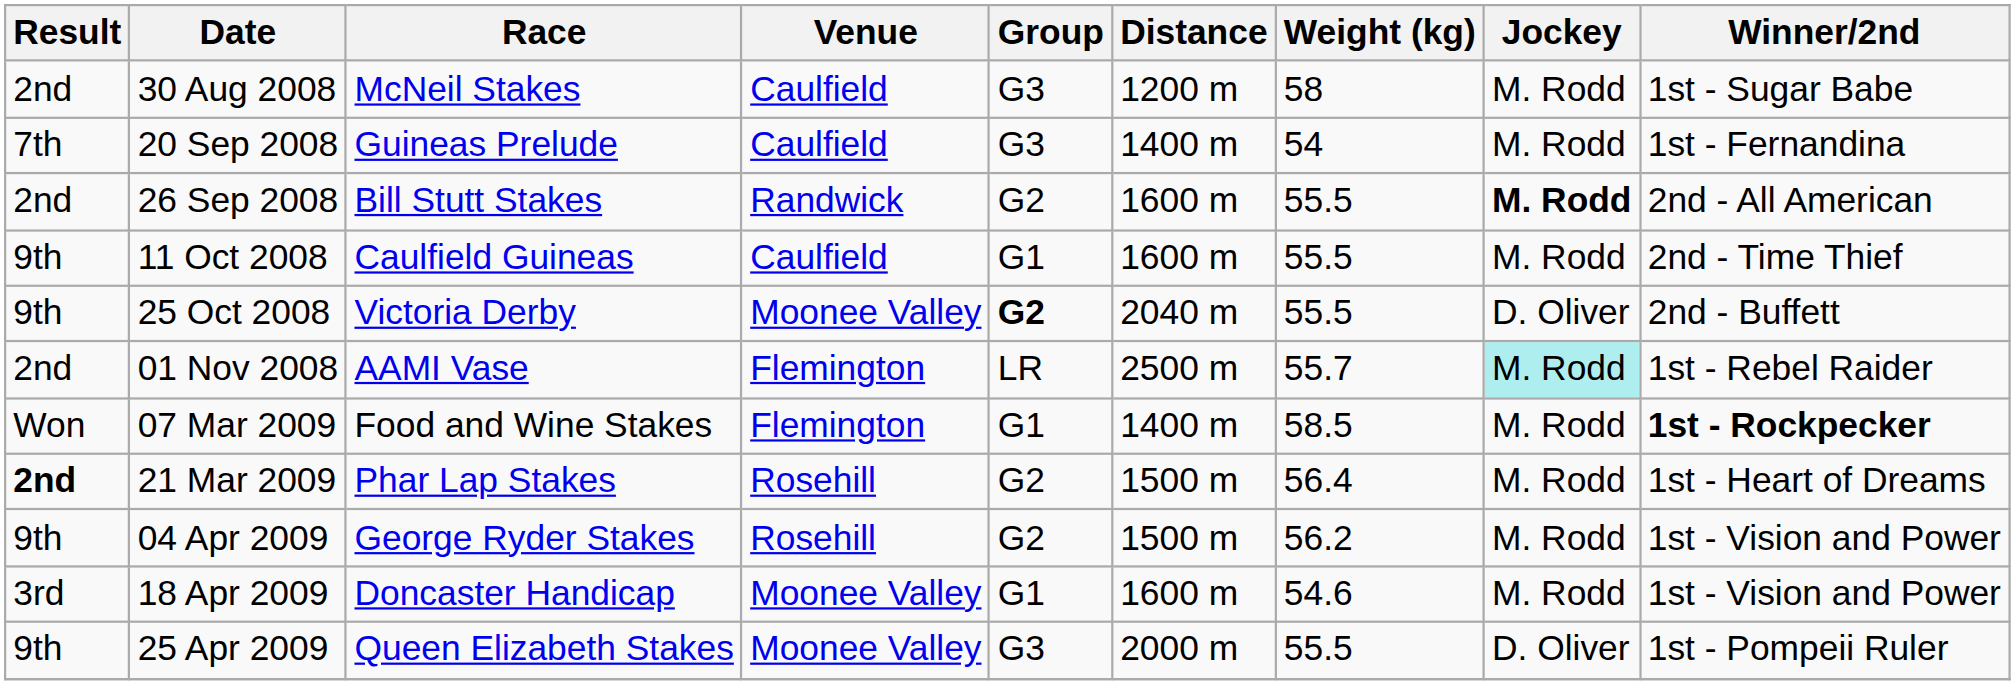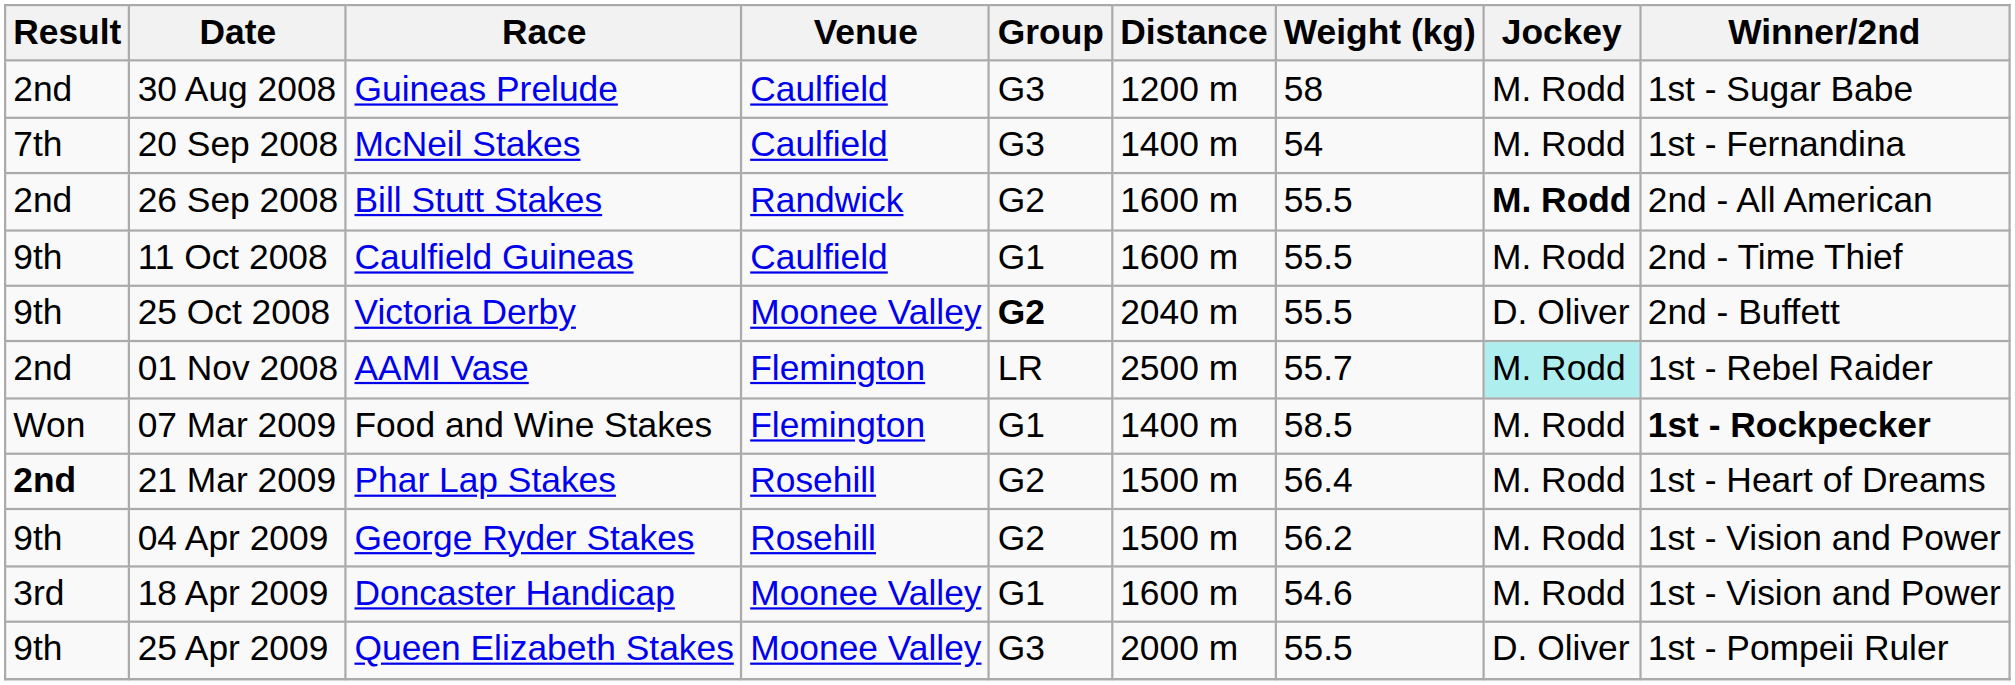 <table class="wikitable">
 <tr>
 <th>Result</th>
 <th>Date</th>
 <th>Race</th>
 <th>Venue</th>
 <th>Group</th>
 <th>Distance</th>
 <th>Weight (kg)</th>
 <th>Jockey</th>
 <th>Winner/2nd</th>
 </tr>
 <tr>
 <td>2nd</td>
 <td>30 Aug 2008</td>
-<td><a href='#'>McNeil Stakes</a></td>
+<td><a href='#'>Guineas Prelude</a></td>
 <td><a href='#'>Caulfield</a></td>
 <td>G3</td>
 <td>1200 m</td>
 <td>58</td>
 <td>M. Rodd</td>
 <td>1st - Sugar Babe</td>
 </tr>
 <tr>
 <td>7th</td>
 <td>20 Sep 2008</td>
-<td><a href='#'>Guineas Prelude</a></td>
+<td><a href='#'>McNeil Stakes</a></td>
 <td><a href='#'>Caulfield</a></td>
 <td>G3</td>
 <td>1400 m</td>
 <td>54</td>
 <td>M. Rodd</td>
 <td>1st - Fernandina</td>
 </tr>
 <tr>
 <td>2nd</td>
 <td>26 Sep 2008</td>
 <td><a href='#'>Bill Stutt Stakes</a></td>
 <td><a href='#'>Randwick</a></td>
 <td>G2</td>
 <td>1600 m</td>
 <td>55.5</td>
 <td><strong>M. Rodd</strong></td>
 <td>2nd - All American</td>
 </tr>
 <tr>
 <td>9th</td>
 <td>11 Oct 2008</td>
 <td><a href='#'>Caulfield Guineas</a></td>
 <td><a href='#'>Caulfield</a></td>
 <td>G1</td>
 <td>1600 m</td>
 <td>55.5</td>
 <td>M. Rodd</td>
 <td>2nd - Time Thief</td>
 </tr>
 <tr>
 <td>9th</td>
 <td>25 Oct 2008</td>
 <td><a href='#'>Victoria Derby</a></td>
 <td><a href='#'>Moonee Valley</a></td>
 <td><strong>G2</strong></td>
 <td>2040 m</td>
 <td>55.5</td>
 <td>D. Oliver</td>
 <td>2nd - Buffett</td>
 </tr>
 <tr>
 <td>2nd</td>
 <td>01 Nov 2008</td>
 <td><a href='#'>AAMI Vase</a></td>
 <td><a href='#'>Flemington</a></td>
 <td>LR</td>
 <td>2500 m</td>
 <td>55.7</td>
 <td style="background: paleturquoise;">M. Rodd</td>
 <td>1st - Rebel Raider</td>
 </tr>
 <tr>
 <td>Won</td>
 <td>07 Mar 2009</td>
 <td>Food and Wine Stakes</td>
 <td><a href='#'>Flemington</a></td>
 <td>G1</td>
 <td>1400 m</td>
 <td>58.5</td>
 <td>M. Rodd</td>
 <td><strong>1st - Rockpecker</strong></td>
 </tr>
 <tr>
 <td><strong>2nd</strong></td>
 <td>21 Mar 2009</td>
 <td><a href='#'>Phar Lap Stakes</a></td>
 <td><a href='#'>Rosehill</a></td>
 <td>G2</td>
 <td>1500 m</td>
 <td>56.4</td>
 <td>M. Rodd</td>
 <td>1st - Heart of Dreams</td>
 </tr>
 <tr>
 <td>9th</td>
 <td>04 Apr 2009</td>
 <td><a href='#'>George Ryder Stakes</a></td>
 <td><a href='#'>Rosehill</a></td>
 <td>G2</td>
 <td>1500 m</td>
 <td>56.2</td>
 <td>M. Rodd</td>
 <td>1st - Vision and Power</td>
 </tr>
 <tr>
 <td>3rd</td>
 <td>18 Apr 2009</td>
 <td><a href='#'>Doncaster Handicap</a></td>
 <td><a href='#'>Moonee Valley</a></td>
 <td>G1</td>
 <td>1600 m</td>
 <td>54.6</td>
 <td>M. Rodd</td>
 <td>1st - Vision and Power</td>
 </tr>
 <tr>
 <td>9th</td>
 <td>25 Apr 2009</td>
 <td><a href='#'>Queen Elizabeth Stakes</a></td>
 <td><a href='#'>Moonee Valley</a></td>
 <td>G3</td>
 <td>2000 m</td>
 <td>55.5</td>
 <td>D. Oliver</td>
 <td>1st - Pompeii Ruler</td>
 </tr>
 <tr>
 </tr>
 </table>
